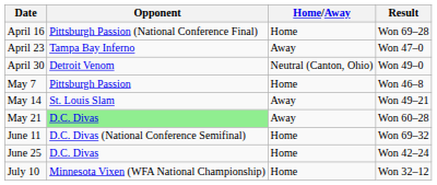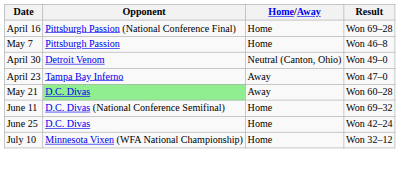 <table class="wikitable">
 <tr>
 <th>Date</th>
 <th>Opponent</th>
 <th><a href='#'>Home</a>/<a href='#'>Away</a></th>
 <th>Result</th>
 </tr>
 <tr>
 <td>April 16</td>
 <td><a href='#'>Pittsburgh Passion</a>  (National Conference Final)</td>
 <td>Home</td>
 <td>Won 69–28</td>
 </tr>
 <tr>
-<td>April 23</td>
-<td><a href='#'>Tampa Bay Inferno</a></td>
-<td>Away</td>
-<td>Won 47–0</td>
+<td>May 7</td>
+<td><a href='#'>Pittsburgh Passion</a></td>
+<td>Home</td>
+<td>Won 46–8</td>
 </tr>
 <tr>
 <td>April 30</td>
 <td><a href='#'>Detroit Venom</a></td>
 <td>Neutral (Canton, Ohio)</td>
 <td>Won 49–0</td>
 </tr>
 <tr>
-<td>May 7</td>
-<td><a href='#'>Pittsburgh Passion</a></td>
-<td>Home</td>
-<td>Won 46–8</td>
-</tr>
-<tr>
-<td>May 14</td>
-<td><a href='#'>St. Louis Slam</a></td>
+<td>April 23</td>
+<td><a href='#'>Tampa Bay Inferno</a></td>
 <td>Away</td>
-<td>Won 49–21</td>
+<td>Won 47–0</td>
 </tr>
 <tr>
 <td>May 21</td>
 <td style="background: lightgreen;"><a href='#'>D.C. Divas</a></td>
 <td>Away</td>
 <td>Won 60–28</td>
 </tr>
 <tr>
 <td>June 11</td>
 <td><a href='#'>D.C. Divas</a> (National Conference Semifinal)</td>
 <td>Home</td>
 <td>Won 69–32</td>
 </tr>
 <tr>
 <td>June 25</td>
 <td><a href='#'>D.C. Divas</a></td>
 <td>Home</td>
 <td>Won 42–24</td>
 </tr>
 <tr>
 <td>July 10</td>
 <td><a href='#'>Minnesota Vixen</a>  (WFA National Championship)</td>
 <td>Home</td>
 <td>Won 32–12</td>
 </tr>
 </table>
